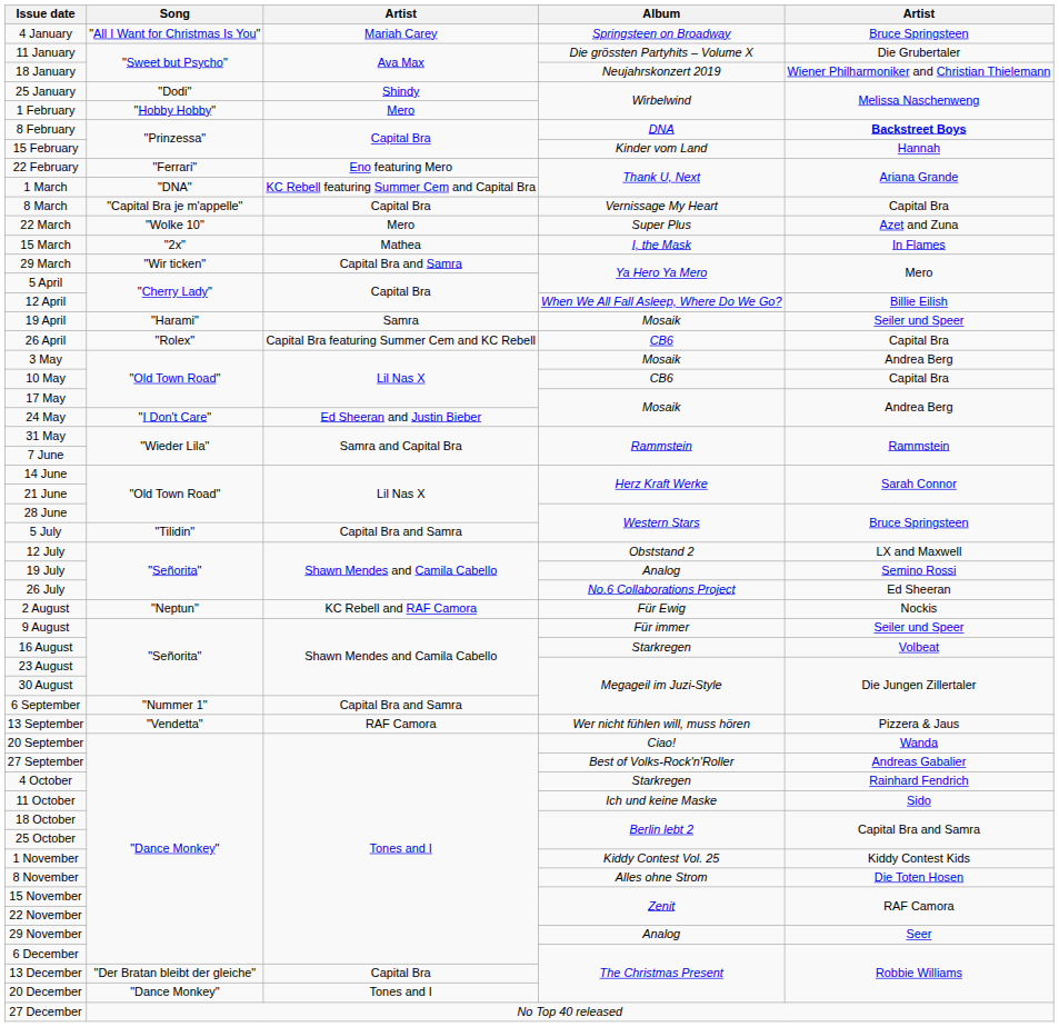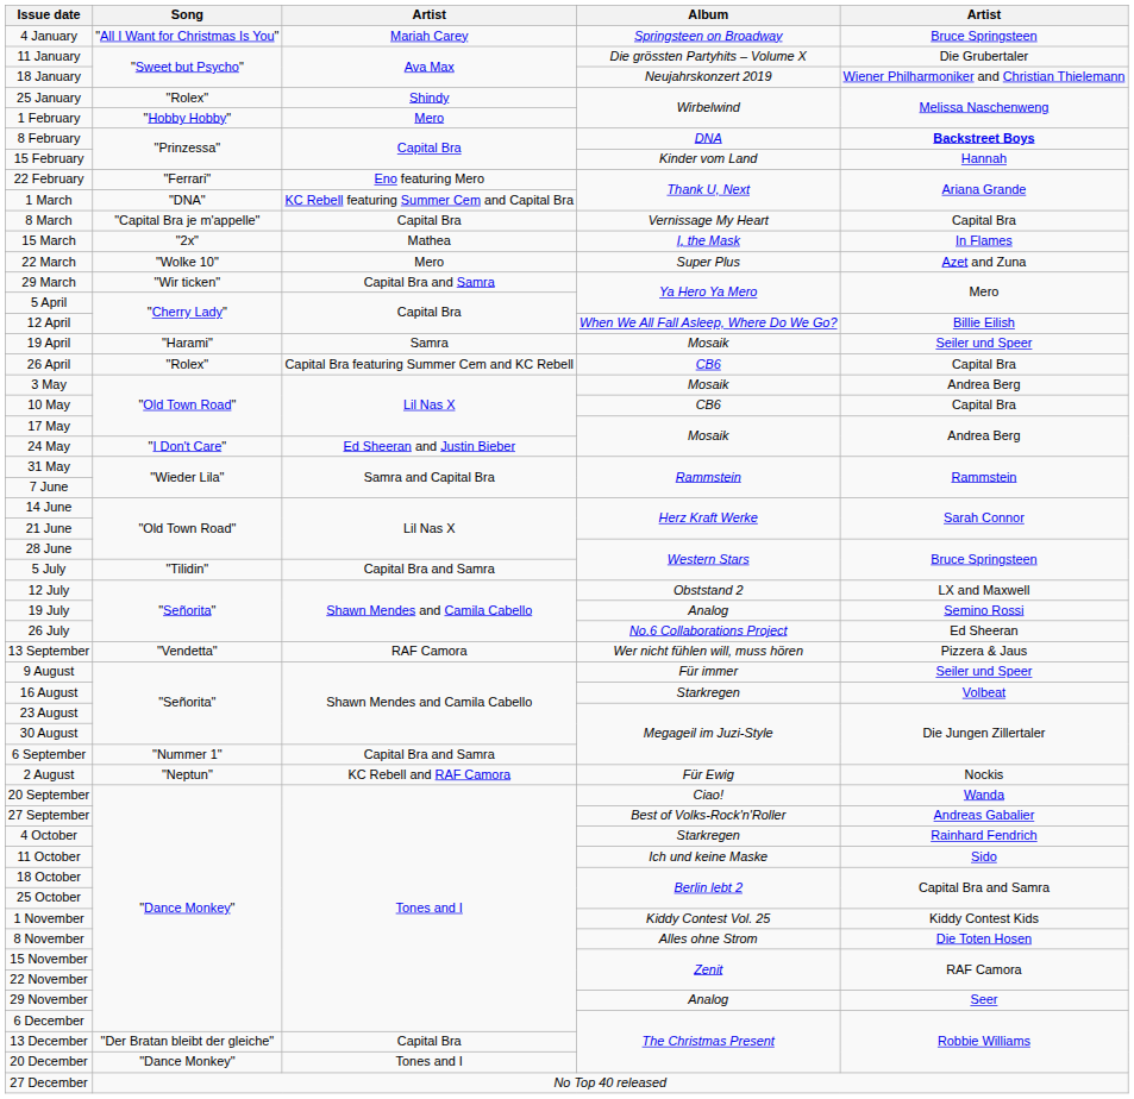 <table class="wikitable plainrowheaders" style="text-align:center">
 <tr>
 <th>Issue date</th>
 <th>Song</th>
 <th>Artist</th>
 <th>Album</th>
 <th>Artist</th>
 </tr>
 <tr>
 <td>4 January</td>
 <td>"<a href='#'>All I Want for Christmas Is You</a>"</td>
 <td><a href='#'>Mariah Carey</a></td>
 <td><em><a href='#'>Springsteen on Broadway</a></em></td>
 <td><a href='#'>Bruce Springsteen</a></td>
 </tr>
 <tr>
 <td>11 January</td>
 <td rowspan="2">"<a href='#'>Sweet but Psycho</a>"</td>
 <td rowspan="2"><a href='#'>Ava Max</a></td>
 <td><em>Die grössten Partyhits – Volume X</em></td>
 <td>Die Grubertaler</td>
 </tr>
 <tr>
 <td>18 January</td>
 <td><em>Neujahrskonzert 2019</em></td>
 <td><a href='#'>Wiener Philharmoniker</a> and <a href='#'>Christian Thielemann</a></td>
 </tr>
 <tr>
 <td>25 January</td>
-<td>"Dodi"</td>
+<td>"Rolex"</td>
 <td><a href='#'>Shindy</a></td>
 <td rowspan="2"><em>Wirbelwind</em></td>
 <td rowspan="2"><a href='#'>Melissa Naschenweng</a></td>
 </tr>
 <tr>
 <td>1 February</td>
 <td>"<a href='#'>Hobby Hobby</a>"</td>
 <td><a href='#'>Mero</a></td>
 </tr>
 <tr>
 <td>8 February</td>
 <td rowspan="2">"Prinzessa"</td>
 <td rowspan="2"><a href='#'>Capital Bra</a></td>
 <td><em><a href='#'>DNA</a></em></td>
 <td><strong><a href='#'>Backstreet Boys</a></strong></td>
 </tr>
 <tr>
 <td>15 February</td>
 <td><em>Kinder vom Land</em></td>
 <td><a href='#'>Hannah</a></td>
 </tr>
 <tr>
 <td>22 February</td>
 <td>"Ferrari"</td>
 <td><a href='#'>Eno</a> featuring Mero</td>
 <td rowspan="2"><em><a href='#'>Thank U, Next</a></em></td>
 <td rowspan="2"><a href='#'>Ariana Grande</a></td>
 </tr>
 <tr>
 <td>1 March</td>
 <td>"DNA"</td>
 <td><a href='#'>KC Rebell</a> featuring <a href='#'>Summer Cem</a> and Capital Bra</td>
 </tr>
 <tr>
 <td>8 March</td>
 <td>"Capital Bra je m'appelle"</td>
 <td>Capital Bra</td>
 <td><em>Vernissage My Heart</em></td>
 <td>Capital Bra</td>
 </tr>
 <tr>
+<td>15 March</td>
+<td>"2x"</td>
+<td>Mathea</td>
+<td><em><a href='#'>I, the Mask</a></em></td>
+<td><a href='#'>In Flames</a></td>
+</tr>
+<tr>
 <td>22 March</td>
 <td>"Wolke 10"</td>
 <td>Mero</td>
 <td><em>Super Plus</em></td>
 <td><a href='#'>Azet</a> and Zuna</td>
-</tr>
-<tr>
-<td>15 March</td>
-<td>"2x"</td>
-<td>Mathea</td>
-<td><em><a href='#'>I, the Mask</a></em></td>
-<td><a href='#'>In Flames</a></td>
 </tr>
 <tr>
 <td>29 March</td>
 <td>"Wir ticken"</td>
 <td>Capital Bra and <a href='#'>Samra</a></td>
 <td rowspan="2"><em><a href='#'>Ya Hero Ya Mero</a></em></td>
 <td rowspan="2">Mero</td>
 </tr>
 <tr>
 <td>5 April</td>
 <td rowspan="2">"<a href='#'>Cherry Lady</a>"</td>
 <td rowspan="2">Capital Bra</td>
 </tr>
 <tr>
 <td>12 April</td>
 <td><em><a href='#'>When We All Fall Asleep, Where Do We Go?</a></em></td>
 <td><a href='#'>Billie Eilish</a></td>
 </tr>
 <tr>
 <td>19 April</td>
 <td>"Harami"</td>
 <td>Samra</td>
 <td><em>Mosaik</em></td>
 <td><a href='#'>Seiler und Speer</a></td>
 </tr>
 <tr>
 <td>26 April</td>
 <td>"Rolex"</td>
 <td>Capital Bra featuring Summer Cem and KC Rebell</td>
 <td><em><a href='#'>CB6</a></em></td>
 <td>Capital Bra</td>
 </tr>
 <tr>
 <td>3 May</td>
 <td rowspan="3">"<a href='#'>Old Town Road</a>"</td>
 <td rowspan="3"><a href='#'>Lil Nas X</a></td>
 <td><em>Mosaik</em></td>
 <td>Andrea Berg</td>
 </tr>
 <tr>
 <td>10 May</td>
 <td><em>CB6</em></td>
 <td>Capital Bra</td>
 </tr>
 <tr>
 <td>17 May</td>
 <td rowspan="2"><em>Mosaik</em></td>
 <td rowspan="2">Andrea Berg</td>
 </tr>
 <tr>
 <td>24 May</td>
 <td>"<a href='#'>I Don't Care</a>"</td>
 <td><a href='#'>Ed Sheeran</a> and <a href='#'>Justin Bieber</a></td>
 </tr>
 <tr>
 <td>31 May</td>
 <td rowspan="2">"Wieder Lila"</td>
 <td rowspan="2">Samra and Capital Bra</td>
 <td rowspan="2"><em><a href='#'>Rammstein</a></em></td>
 <td rowspan="2"><a href='#'>Rammstein</a></td>
 </tr>
 <tr>
 <td>7 June</td>
 </tr>
 <tr>
 <td>14 June</td>
 <td rowspan="3">"Old Town Road"</td>
 <td rowspan="3">Lil Nas X</td>
 <td rowspan="2"><em><a href='#'>Herz Kraft Werke</a></em></td>
 <td rowspan="2"><a href='#'>Sarah Connor</a></td>
 </tr>
 <tr>
 <td>21 June</td>
 </tr>
 <tr>
 <td>28 June</td>
 <td rowspan="2"><em><a href='#'>Western Stars</a></em></td>
 <td rowspan="2"><a href='#'>Bruce Springsteen</a></td>
 </tr>
 <tr>
 <td>5 July</td>
 <td>"Tilidin"</td>
 <td>Capital Bra and Samra</td>
 </tr>
 <tr>
 <td>12 July</td>
 <td rowspan="3">"<a href='#'>Señorita</a>"</td>
 <td rowspan="3"><a href='#'>Shawn Mendes</a> and <a href='#'>Camila Cabello</a></td>
 <td><em>Obststand 2</em></td>
 <td>LX and Maxwell</td>
 </tr>
 <tr>
 <td>19 July</td>
 <td><em>Analog</em></td>
 <td><a href='#'>Semino Rossi</a></td>
 </tr>
 <tr>
 <td>26 July</td>
 <td><em><a href='#'>No.6 Collaborations Project</a></em></td>
 <td>Ed Sheeran</td>
 </tr>
 <tr>
-<td>2 August</td>
-<td>"Neptun"</td>
-<td>KC Rebell and <a href='#'>RAF Camora</a></td>
-<td><em>Für Ewig</em></td>
-<td>Nockis</td>
+<td>13 September</td>
+<td>"Vendetta"</td>
+<td>RAF Camora</td>
+<td><em>Wer nicht fühlen will, muss hören</em></td>
+<td>Pizzera & Jaus</td>
 </tr>
 <tr>
 <td>9 August</td>
 <td rowspan="4">"Señorita"</td>
 <td rowspan="4">Shawn Mendes and Camila Cabello</td>
 <td><em>Für immer</em></td>
 <td><a href='#'>Seiler und Speer</a></td>
 </tr>
 <tr>
 <td>16 August</td>
 <td><em>Starkregen</em></td>
 <td><a href='#'>Volbeat</a></td>
 </tr>
 <tr>
 <td>23 August</td>
 <td rowspan="3"><em>Megageil im Juzi-Style</em></td>
 <td rowspan="3">Die Jungen Zillertaler</td>
 </tr>
 <tr>
 <td>30 August</td>
 </tr>
 <tr>
 <td>6 September</td>
 <td>"Nummer 1"</td>
 <td>Capital Bra and Samra</td>
 </tr>
 <tr>
-<td>13 September</td>
-<td>"Vendetta"</td>
-<td>RAF Camora</td>
-<td><em>Wer nicht fühlen will, muss hören</em></td>
-<td>Pizzera & Jaus</td>
+<td>2 August</td>
+<td>"Neptun"</td>
+<td>KC Rebell and <a href='#'>RAF Camora</a></td>
+<td><em>Für Ewig</em></td>
+<td>Nockis</td>
 </tr>
 <tr>
 <td>20 September</td>
 <td rowspan="12">"<a href='#'>Dance Monkey</a>"</td>
 <td rowspan="12"><a href='#'>Tones and I</a></td>
 <td><em>Ciao!</em></td>
 <td><a href='#'>Wanda</a></td>
 </tr>
 <tr>
 <td>27 September</td>
 <td><em>Best of Volks-Rock'n'Roller</em></td>
 <td><a href='#'>Andreas Gabalier</a></td>
 </tr>
 <tr>
 <td>4 October</td>
 <td><em>Starkregen</em></td>
 <td><a href='#'>Rainhard Fendrich</a></td>
 </tr>
 <tr>
 <td>11 October</td>
 <td><em>Ich und keine Maske</em></td>
 <td><a href='#'>Sido</a></td>
 </tr>
 <tr>
 <td>18 October</td>
 <td rowspan="2"><em><a href='#'>Berlin lebt 2</a></em></td>
 <td rowspan="2">Capital Bra and Samra</td>
 </tr>
 <tr>
 <td>25 October</td>
 </tr>
 <tr>
 <td>1 November</td>
 <td><em>Kiddy Contest Vol. 25</em></td>
 <td>Kiddy Contest Kids</td>
 </tr>
 <tr>
 <td>8 November</td>
 <td><em>Alles ohne Strom</em></td>
 <td><a href='#'>Die Toten Hosen</a></td>
 </tr>
 <tr>
 <td>15 November</td>
 <td rowspan="2"><em><a href='#'>Zenit</a></em></td>
 <td rowspan="2">RAF Camora</td>
 </tr>
 <tr>
 <td>22 November</td>
 </tr>
 <tr>
 <td>29 November</td>
 <td><em>Analog</em></td>
 <td><a href='#'>Seer</a></td>
 </tr>
 <tr>
 <td>6 December</td>
 <td rowspan="3"><em><a href='#'>The Christmas Present</a></em></td>
 <td rowspan="3"><a href='#'>Robbie Williams</a></td>
 </tr>
 <tr>
 <td>13 December</td>
 <td>"Der Bratan bleibt der gleiche"</td>
 <td>Capital Bra</td>
 </tr>
 <tr>
 <td>20 December</td>
 <td>"Dance Monkey"</td>
 <td>Tones and I</td>
 </tr>
 <tr>
 <td>27 December</td>
 <td colspan="4"><em>No Top 40 released</em></td>
 </tr>
 </table>
